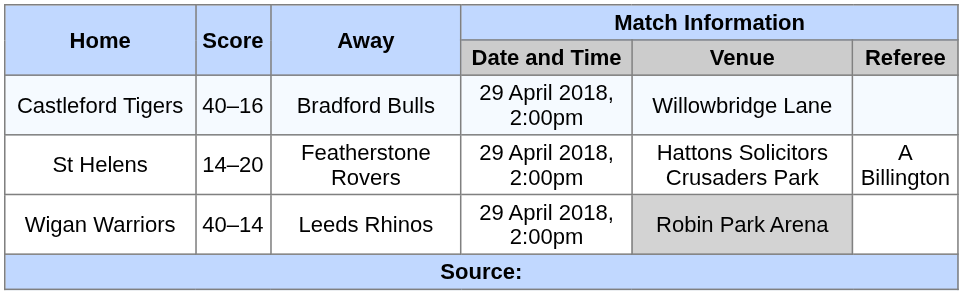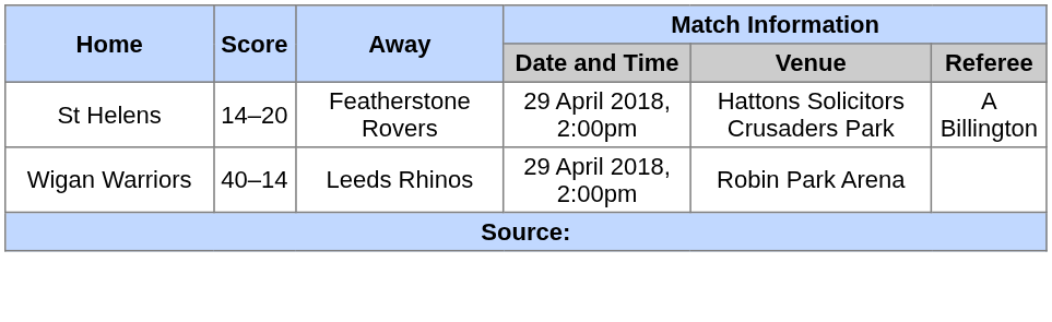 <table border=1 style="border-collapse:collapse; font-size:90%; text-align:center;" cellpadding=3 cellspacing=0 width=100%>
 <tr bgcolor=#C1D8FF>
 <th rowspan=2 width=19%>Home</th>
 <th rowspan=2 width=6%>Score</th>
 <th rowspan=2 width=19%>Away</th>
 <th colspan=3>Match Information</th>
 </tr>
 <tr bgcolor=#CCCCCC>
 <th width=17%>Date and Time</th>
 <th width=22%>Venue</th>
 <th width=10%>Referee</th>
-</tr>
-<tr bgcolor=#F5FAFF>
-<td> Castleford Tigers</td>
-<td>40–16</td>
-<td> Bradford Bulls</td>
-<td>29 April 2018, 2:00pm</td>
-<td>Willowbridge Lane</td>
-<td></td>
 </tr>
 <tr>
 <td> St Helens</td>
 <td>14–20</td>
 <td> Featherstone Rovers</td>
 <td>29 April 2018, 2:00pm</td>
 <td>Hattons Solicitors Crusaders Park</td>
 <td>A Billington</td>
 </tr>
 <tr>
 <td> Wigan Warriors</td>
 <td>40–14</td>
 <td> Leeds Rhinos</td>
 <td>29 April 2018, 2:00pm</td>
-<td style="background: lightgrey;">Robin Park Arena</td>
+<td>Robin Park Arena</td>
 <td></td>
 </tr>
 <tr style="background:#c1d8ff;">
 <th colspan=6>Source:</th>
 </tr>
 </table>
